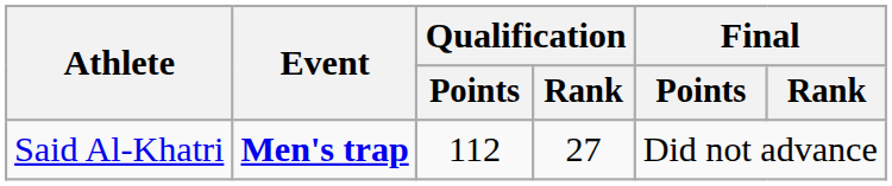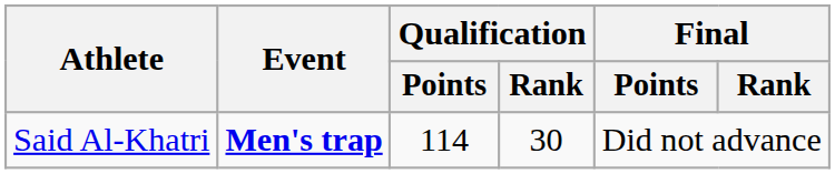 <table class="wikitable" style="font-size:90%">
 <tr>
 <th rowspan="2">Athlete</th>
 <th rowspan="2">Event</th>
 <th colspan=2>Qualification</th>
 <th colspan=2>Final</th>
 </tr>
 <tr style="font-size:95%">
 <th>Points</th>
 <th>Rank</th>
 <th>Points</th>
 <th>Rank</th>
 </tr>
 <tr align=center>
 <td align=left><a href='#'>Said Al-Khatri</a></td>
 <td align=left><strong><a href='#'>Men's trap</a></strong></td>
-<td>112</td>
-<td>27</td>
+<td>114</td>
+<td>30</td>
 <td colspan=2>Did not advance</td>
 </tr>
 </table>
